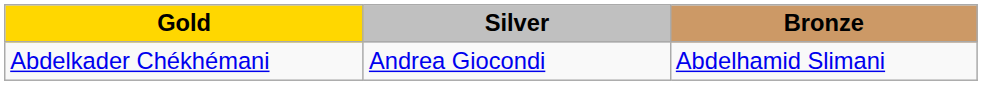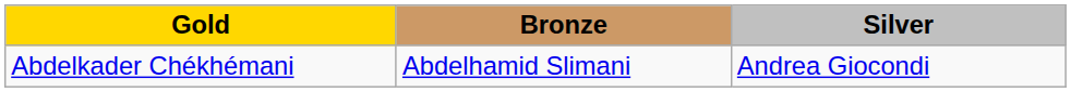 <table class="wikitable" style="text-align:left">
 <tr align="center">
 <td width=235 bgcolor=gold><strong>Gold</strong></td>
+<td width=200 bgcolor=CC9966><strong>Bronze</strong></td>
 <td width=200 bgcolor=silver><strong>Silver</strong></td>
-<td width=200 bgcolor=CC9966><strong>Bronze</strong></td>
 </tr>
 <tr>
 <td><a href='#'>Abdelkader Chékhémani</a><br><em></em></td>
+<td><a href='#'>Abdelhamid Slimani</a><br><em></em></td>
 <td><a href='#'>Andrea Giocondi</a><br><em></em></td>
-<td><a href='#'>Abdelhamid Slimani</a><br><em></em></td>
 </tr>
 </table>
